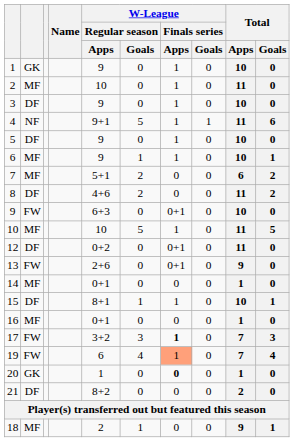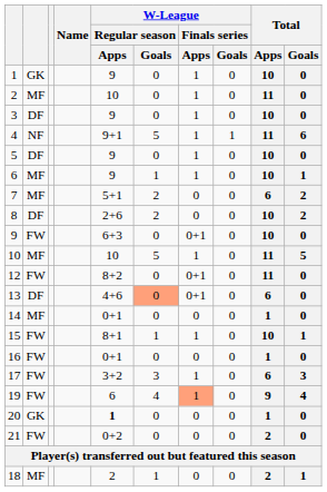 <table class="wikitable sortable" style="text-align:center;">
 <tr>
 <th rowspan="3"></th>
 <th rowspan="3"></th>
 <th rowspan="3"></th>
 <th rowspan="3">Name</th>
 <th colspan="4"><a href='#'>W-League</a></th>
 <th colspan="2" rowspan="2">Total</th>
 </tr>
 <tr>
 <th colspan="2">Regular season</th>
 <th colspan="2">Finals series</th>
 </tr>
 <tr>
 <th>Apps</th>
 <th>Goals</th>
 <th>Apps</th>
 <th>Goals</th>
 <th>Apps</th>
 <th>Goals</th>
 </tr>
 <tr>
 <td>1</td>
 <td>GK</td>
 <td></td>
 <td align="left"><br></td>
 <td>9</td>
 <td>0<br></td>
 <td>1</td>
 <td>0<br></td>
 <th>10</th>
 <th>0</th>
 </tr>
 <tr>
 <td>2</td>
 <td>MF</td>
 <td></td>
 <td align="left"><br></td>
 <td>10</td>
 <td>0<br></td>
 <td>1</td>
 <td>0<br></td>
 <th>11</th>
 <th>0</th>
 </tr>
 <tr>
 <td>3</td>
 <td>DF</td>
 <td></td>
 <td align="left"><br></td>
 <td>9</td>
 <td>0<br></td>
 <td>1</td>
 <td>0<br></td>
 <th>10</th>
 <th>0</th>
 </tr>
 <tr>
 <td>4</td>
 <td>NF</td>
 <td></td>
 <td align="left"><br></td>
 <td>9+1</td>
 <td>5<br></td>
 <td>1</td>
 <td>1<br></td>
 <th>11</th>
 <th>6</th>
 </tr>
 <tr>
 <td>5</td>
 <td>DF</td>
 <td></td>
 <td align="left"><br></td>
 <td>9</td>
 <td>0<br></td>
 <td>1</td>
 <td>0<br></td>
 <th>10</th>
 <th>0</th>
 </tr>
 <tr>
 <td>6</td>
 <td>MF</td>
 <td></td>
 <td align="left"><br></td>
 <td>9</td>
 <td>1<br></td>
 <td>1</td>
 <td>0<br></td>
 <th>10</th>
 <th>1</th>
 </tr>
 <tr>
 <td>7</td>
 <td>MF</td>
 <td></td>
 <td align="left"><br></td>
 <td>5+1</td>
 <td>2<br></td>
 <td>0</td>
 <td>0<br></td>
 <th>6</th>
 <th>2</th>
 </tr>
 <tr>
 <td>8</td>
 <td>DF</td>
 <td></td>
 <td align="left"><br></td>
-<td>4+6</td>
+<td>2+6</td>
 <td>2<br></td>
 <td>0</td>
 <td>0<br></td>
-<th>11</th>
+<th>10</th>
 <th>2</th>
 </tr>
 <tr>
 <td>9</td>
 <td>FW</td>
 <td></td>
 <td align="left"><br></td>
 <td>6+3</td>
 <td>0<br></td>
 <td>0+1</td>
 <td>0<br></td>
 <th>10</th>
 <th>0</th>
 </tr>
 <tr>
 <td>10</td>
 <td>MF</td>
 <td></td>
 <td align="left"><br></td>
 <td>10</td>
 <td>5<br></td>
 <td>1</td>
 <td>0<br></td>
 <th>11</th>
 <th>5</th>
 </tr>
 <tr>
 <td>12</td>
-<td>DF</td>
+<td>FW</td>
 <td></td>
 <td align="left"><br></td>
-<td>0+2</td>
+<td>8+2</td>
 <td>0<br></td>
 <td>0+1</td>
 <td>0<br></td>
 <th>11</th>
 <th>0</th>
 </tr>
 <tr>
 <td>13</td>
-<td>FW</td>
+<td>DF</td>
 <td></td>
 <td align="left"><br></td>
-<td>2+6</td>
-<td>0<br></td>
+<td>4+6</td>
+<td style="background: lightsalmon;">0<br></td>
 <td>0+1</td>
 <td>0<br></td>
-<th>9</th>
+<th>6</th>
 <th>0</th>
 </tr>
 <tr>
 <td>14</td>
 <td>MF</td>
 <td></td>
 <td align="left"><br></td>
 <td>0+1</td>
 <td>0<br></td>
 <td>0</td>
 <td>0<br></td>
 <th>1</th>
 <th>0</th>
 </tr>
 <tr>
 <td>15</td>
-<td>DF</td>
+<td>FW</td>
 <td></td>
 <td align="left"><br></td>
 <td>8+1</td>
 <td>1<br></td>
 <td>1</td>
 <td>0<br></td>
 <th>10</th>
 <th>1</th>
 </tr>
 <tr>
 <td>16</td>
-<td>MF</td>
+<td>FW</td>
 <td></td>
 <td align="left"><br></td>
 <td>0+1</td>
 <td>0<br></td>
 <td>0</td>
 <td>0<br></td>
 <th>1</th>
 <th>0</th>
 </tr>
 <tr>
 <td>17</td>
 <td>FW</td>
 <td></td>
 <td align="left"><br></td>
 <td>3+2</td>
 <td>3<br></td>
-<td><strong>1</strong></td>
+<td>1</td>
 <td>0<br></td>
-<th>7</th>
+<th>6</th>
 <th>3</th>
 </tr>
 <tr>
 <td>19</td>
 <td>FW</td>
 <td></td>
 <td align="left"><br></td>
 <td>6</td>
 <td>4<br></td>
 <td style="background: lightsalmon;">1</td>
 <td>0<br></td>
-<th>7</th>
+<th>9</th>
 <th>4</th>
 </tr>
 <tr>
 <td>20</td>
 <td>GK</td>
 <td></td>
 <td align="left"><br></td>
-<td>1</td>
+<td><strong>1</strong></td>
 <td>0<br></td>
-<td><strong>0</strong></td>
+<td>0</td>
 <td>0<br></td>
 <th>1</th>
 <th>0</th>
 </tr>
 <tr>
 <td>21</td>
-<td>DF</td>
+<td>FW</td>
 <td></td>
 <td align="left"><br></td>
-<td>8+2</td>
+<td>0+2</td>
 <td>0<br></td>
 <td>0</td>
 <td>0<br></td>
 <th>2</th>
 <th>0</th>
 </tr>
 <tr>
 <th colspan="10">Player(s) transferred out but featured this season</th>
 </tr>
 <tr>
 <td>18</td>
 <td>MF</td>
 <td></td>
 <td align="left"><br></td>
 <td>2</td>
 <td>1<br></td>
 <td>0</td>
 <td>0<br></td>
-<th>9</th>
+<th>2</th>
 <th>1</th>
 </tr>
 </table>
